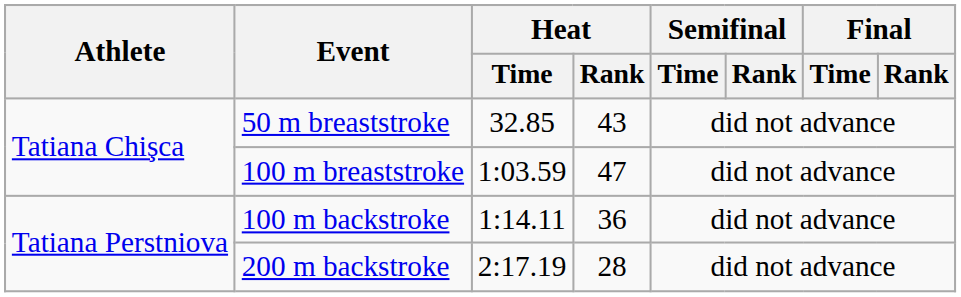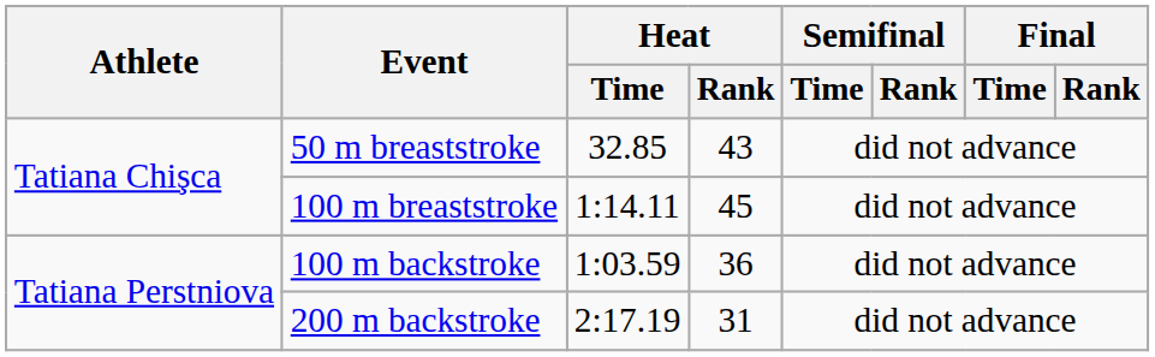 <table class=wikitable style="font-size:90%">
 <tr>
 <th rowspan="2">Athlete</th>
 <th rowspan="2">Event</th>
 <th colspan="2">Heat</th>
 <th colspan="2">Semifinal</th>
 <th colspan="2">Final</th>
 </tr>
 <tr style="font-size:95%">
 <th>Time</th>
 <th>Rank</th>
 <th>Time</th>
 <th>Rank</th>
 <th>Time</th>
 <th>Rank</th>
 </tr>
 <tr align=center>
 <td align=left rowspan=2><a href='#'>Tatiana Chişca</a></td>
 <td align=left><a href='#'>50 m breaststroke</a></td>
 <td>32.85</td>
 <td>43</td>
 <td colspan=4>did not advance</td>
 </tr>
 <tr align=center>
 <td align=left><a href='#'>100 m breaststroke</a></td>
-<td>1:03.59</td>
-<td>47</td>
+<td>1:14.11</td>
+<td>45</td>
 <td colspan=4>did not advance</td>
 </tr>
 <tr align=center>
 <td align=left rowspan=2><a href='#'>Tatiana Perstniova</a></td>
 <td align=left><a href='#'>100 m backstroke</a></td>
-<td>1:14.11</td>
+<td>1:03.59</td>
 <td>36</td>
 <td colspan=4>did not advance</td>
 </tr>
 <tr align=center>
 <td align=left><a href='#'>200 m backstroke</a></td>
 <td>2:17.19</td>
-<td>28</td>
+<td>31</td>
 <td colspan=4>did not advance</td>
 </tr>
 </table>
